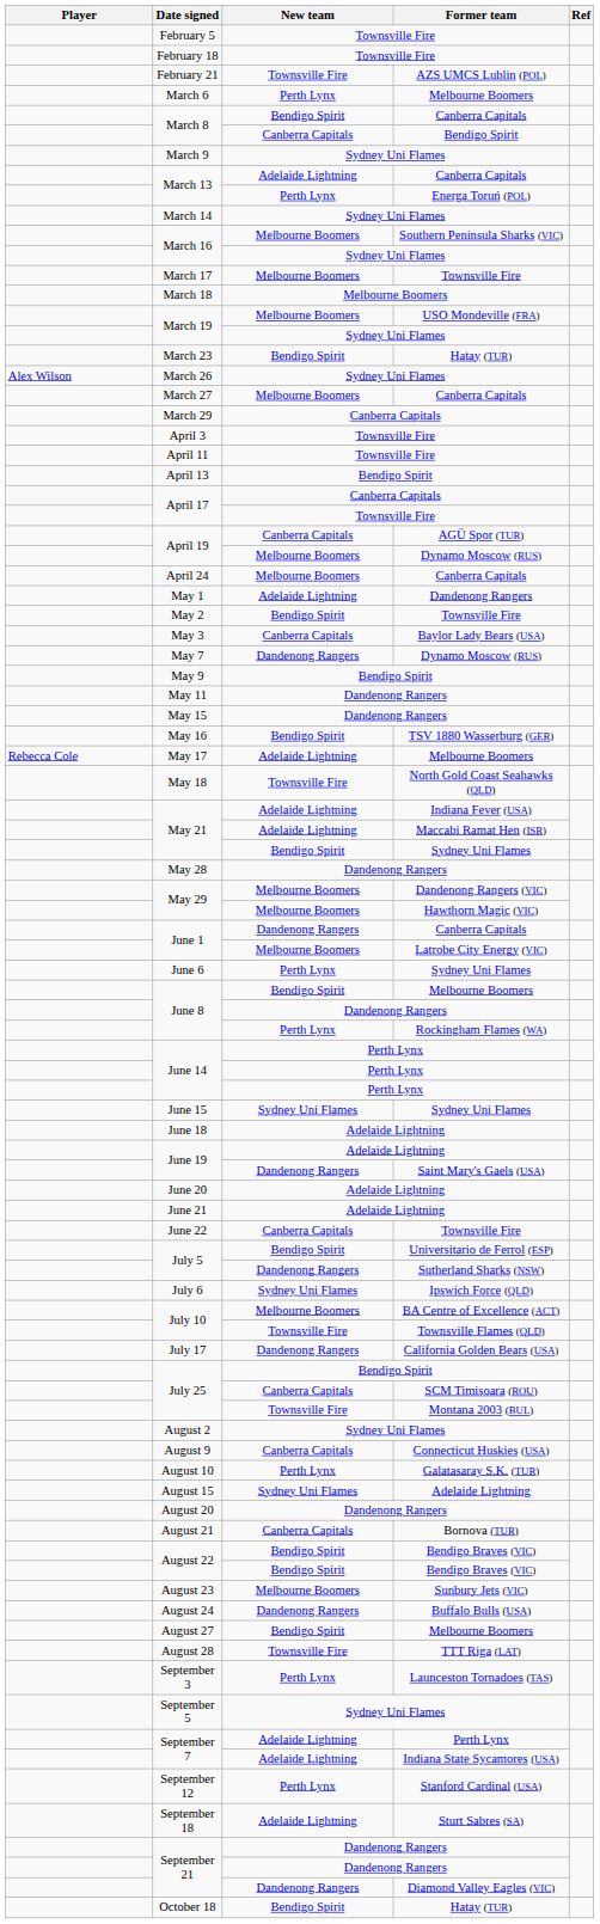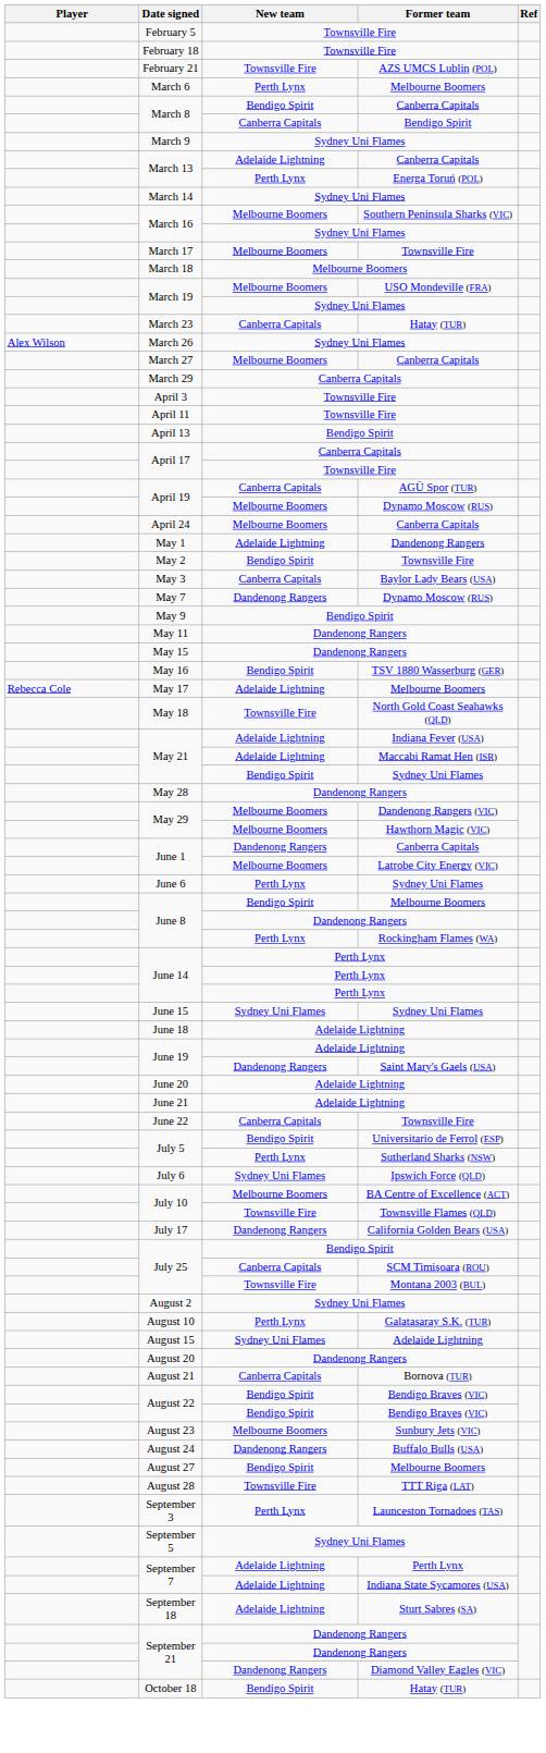 <table class="wikitable sortable" style="text-align:center">
 <tr>
 <th style="width:180px">Player</th>
 <th style="width:80px">Date signed</th>
 <th style="width:210px">New team</th>
 <th style="width:215px">Former team</th>
 <th class="unsortable">Ref</th>
 </tr>
 <tr>
 <td align="left"> </td>
 <td rowspan="1" align="center">February 5</td>
 <td colspan="2" align="center"><a href='#'>Townsville Fire</a></td>
 <td align="center"></td>
 </tr>
 <tr>
 <td align="left"> </td>
 <td align="center">February 18</td>
 <td colspan="2" align="center"><a href='#'>Townsville Fire</a></td>
 <td align="center"></td>
 </tr>
 <tr>
 <td align="left"> </td>
 <td rowspan="1" align="center">February 21</td>
 <td align="center"><a href='#'>Townsville Fire</a></td>
 <td align="center"><a href='#'>AZS UMCS Lublin</a> <small>(<a href='#'>POL</a>) </small></td>
 <td align="center"></td>
 </tr>
 <tr>
 <td align="left"> </td>
 <td rowspan="1" align="center">March 6</td>
 <td align="center"><a href='#'>Perth Lynx</a></td>
 <td align="center"><a href='#'>Melbourne Boomers</a></td>
 <td align="center"></td>
 </tr>
 <tr>
 <td align="left"> </td>
 <td rowspan="2" align="center">March 8</td>
 <td align="center"><a href='#'>Bendigo Spirit</a></td>
 <td align="center"><a href='#'>Canberra Capitals</a></td>
 <td align="center"></td>
 </tr>
 <tr>
 <td align="left"> </td>
 <td align="center"><a href='#'>Canberra Capitals</a></td>
 <td align="center"><a href='#'>Bendigo Spirit</a></td>
 <td align="center"></td>
 </tr>
 <tr>
 <td align="left"> </td>
 <td align="center">March 9</td>
 <td colspan="2" align="center"><a href='#'>Sydney Uni Flames</a></td>
 <td align="center"></td>
 </tr>
 <tr>
 <td align="left"> </td>
 <td rowspan="2" align="center">March 13</td>
 <td align="center"><a href='#'>Adelaide Lightning</a></td>
 <td align="center"><a href='#'>Canberra Capitals</a></td>
 <td align="center"></td>
 </tr>
 <tr>
 <td align="left"> </td>
 <td align="center"><a href='#'>Perth Lynx</a></td>
 <td align="center"><a href='#'>Energa Toruń</a> <small>(<a href='#'>POL</a>) </small></td>
 <td align="center"></td>
 </tr>
 <tr>
 <td align="left"> </td>
 <td align="center">March 14</td>
 <td colspan="2" align="center"><a href='#'>Sydney Uni Flames</a></td>
 <td align="center"></td>
 </tr>
 <tr>
 <td align="left"> </td>
 <td rowspan="2" align="center">March 16</td>
 <td align="center"><a href='#'>Melbourne Boomers</a></td>
 <td align="center"><a href='#'>Southern Peninsula Sharks</a> <small>(<a href='#'>VIC</a>) </small></td>
 <td align="center"></td>
 </tr>
 <tr>
 <td align="left"> </td>
 <td colspan="2" align="center"><a href='#'>Sydney Uni Flames</a></td>
 <td align="center"></td>
 </tr>
 <tr>
 <td align="left"> </td>
 <td rowspan="1" align="center">March 17</td>
 <td align="center"><a href='#'>Melbourne Boomers</a></td>
 <td align="center"><a href='#'>Townsville Fire</a></td>
 <td align="center"></td>
 </tr>
 <tr>
 <td align="left"> </td>
 <td rowspan="1" align="center">March 18</td>
 <td colspan="2" align="center"><a href='#'>Melbourne Boomers</a></td>
 <td align="center"></td>
 </tr>
 <tr>
 <td align="left"> </td>
 <td rowspan="2" align="center">March 19</td>
 <td align="center"><a href='#'>Melbourne Boomers</a></td>
 <td align="center"><a href='#'>USO Mondeville</a> <small>(<a href='#'>FRA</a>) </small></td>
 <td align="center"></td>
 </tr>
 <tr>
 <td align="left"> </td>
 <td colspan="2" align="center"><a href='#'>Sydney Uni Flames</a></td>
 <td align="center"></td>
 </tr>
 <tr>
 <td align="left"> </td>
 <td rowspan="1" align="center">March 23</td>
-<td align="center"><a href='#'>Bendigo Spirit</a></td>
+<td align="center"><a href='#'>Canberra Capitals</a></td>
 <td align="center"><a href='#'>Hatay</a> <small>(<a href='#'>TUR</a>) </small></td>
 <td align="center"></td>
 </tr>
 <tr>
 <td align="left"> <a href='#'>Alex Wilson</a></td>
 <td rowspan="1" align="center">March 26</td>
 <td colspan="2" align="center"><a href='#'>Sydney Uni Flames</a></td>
 <td align="center"></td>
 </tr>
 <tr>
 <td align="left"> </td>
 <td rowspan="1" align="center">March 27</td>
 <td align="center"><a href='#'>Melbourne Boomers</a></td>
 <td align="center"><a href='#'>Canberra Capitals</a></td>
 <td align="center"></td>
 </tr>
 <tr>
 <td align="left"> </td>
 <td align="center">March 29</td>
 <td colspan="2" align="center"><a href='#'>Canberra Capitals</a></td>
 <td align="center"></td>
 </tr>
 <tr>
 <td align="left"> </td>
 <td align="center">April 3</td>
 <td colspan="2" align="center"><a href='#'>Townsville Fire</a></td>
 <td align="center"></td>
 </tr>
 <tr>
 <td align="left"> </td>
 <td align="center">April 11</td>
 <td colspan="2" align="center"><a href='#'>Townsville Fire</a></td>
 <td align="center"></td>
 </tr>
 <tr>
 <td align="left"> </td>
 <td align="center">April 13</td>
 <td colspan="2" align="center"><a href='#'>Bendigo Spirit</a></td>
 <td align="center"></td>
 </tr>
 <tr>
 <td align="left"> </td>
 <td rowspan="2" align="center">April 17</td>
 <td colspan="2" align="center"><a href='#'>Canberra Capitals</a></td>
 <td align="center"></td>
 </tr>
 <tr>
 <td align="left"> </td>
 <td colspan="2" align="center"><a href='#'>Townsville Fire</a></td>
 <td align="center"></td>
 </tr>
 <tr>
 <td align="left"> </td>
 <td rowspan="2" align="center">April 19</td>
 <td align="center"><a href='#'>Canberra Capitals</a></td>
 <td align="center"><a href='#'>AGÜ Spor</a> <small>(<a href='#'>TUR</a>) </small></td>
 <td align="center"></td>
 </tr>
 <tr>
 <td align="left"> </td>
 <td align="center"><a href='#'>Melbourne Boomers</a></td>
 <td align="center"><a href='#'>Dynamo Moscow</a> <small>(<a href='#'>RUS</a>) </small></td>
 <td align="center"></td>
 </tr>
 <tr>
 <td align="left"> </td>
 <td rowspan="1" align="center">April 24</td>
 <td align="center"><a href='#'>Melbourne Boomers</a></td>
 <td align="center"><a href='#'>Canberra Capitals</a></td>
 <td align="center"></td>
 </tr>
 <tr>
 <td align="left"> </td>
 <td rowspan="1" align="center">May 1</td>
 <td align="center"><a href='#'>Adelaide Lightning</a></td>
 <td align="center"><a href='#'>Dandenong Rangers</a></td>
 <td align="center"></td>
 </tr>
 <tr>
 <td align="left"> </td>
 <td rowspan="1" align="center">May 2</td>
 <td align="center"><a href='#'>Bendigo Spirit</a></td>
 <td align="center"><a href='#'>Townsville Fire</a></td>
 <td align="center"></td>
 </tr>
 <tr>
 <td align="left"> </td>
 <td rowspan="1" align="center">May 3</td>
 <td align="center"><a href='#'>Canberra Capitals</a></td>
 <td align="center"><a href='#'>Baylor Lady Bears</a> <small>(<a href='#'>USA</a>) </small></td>
 <td align="center"></td>
 </tr>
 <tr>
 <td align="left"> </td>
 <td rowspan="1" align="center">May 7</td>
 <td align="center"><a href='#'>Dandenong Rangers</a></td>
 <td align="center"><a href='#'>Dynamo Moscow</a> <small>(<a href='#'>RUS</a>) </small></td>
 <td align="center"></td>
 </tr>
 <tr>
 <td align="left"> </td>
 <td rowspan="1" align="center">May 9</td>
 <td colspan="2" align="center"><a href='#'>Bendigo Spirit</a></td>
 <td align="center"></td>
 </tr>
 <tr>
 <td align="left"> </td>
 <td rowspan="1" align="center">May 11</td>
 <td colspan="2" align="center"><a href='#'>Dandenong Rangers</a></td>
 <td align="center"></td>
 </tr>
 <tr>
 <td align="left"> </td>
 <td rowspan="1" align="center">May 15</td>
 <td colspan="2" align="center"><a href='#'>Dandenong Rangers</a></td>
 <td align="center"></td>
 </tr>
 <tr>
 <td align="left"> </td>
 <td rowspan="1" align="center">May 16</td>
 <td align="center"><a href='#'>Bendigo Spirit</a></td>
 <td align="center"><a href='#'>TSV 1880 Wasserburg</a> <small>(<a href='#'>GER</a>) </small></td>
 <td align="center"></td>
 </tr>
 <tr>
 <td align="left"> <a href='#'>Rebecca Cole</a></td>
 <td rowspan="1" align="center">May 17</td>
 <td align="center"><a href='#'>Adelaide Lightning</a></td>
 <td align="center"><a href='#'>Melbourne Boomers</a></td>
 <td align="center"></td>
 </tr>
 <tr>
 <td align="left"> </td>
 <td rowspan="1" align="center">May 18</td>
 <td align="center"><a href='#'>Townsville Fire</a></td>
 <td align="center"><a href='#'>North Gold Coast Seahawks</a> <small>(<a href='#'>QLD</a>) </small></td>
 <td align="center"></td>
 </tr>
 <tr>
 <td align="left"> </td>
 <td rowspan="3" align="center">May 21</td>
 <td align="center"><a href='#'>Adelaide Lightning</a></td>
 <td align="center"><a href='#'>Indiana Fever</a> <small>(<a href='#'>USA</a>) </small></td>
 <td rowspan="2" align="center"></td>
 </tr>
 <tr>
 <td align="left"> </td>
 <td align="center"><a href='#'>Adelaide Lightning</a></td>
 <td align="center"><a href='#'>Maccabi Ramat Hen</a> <small>(<a href='#'>ISR</a>)</small></td>
 </tr>
 <tr>
 <td align="left"> </td>
 <td align="center"><a href='#'>Bendigo Spirit</a></td>
 <td align="center"><a href='#'>Sydney Uni Flames</a></td>
 <td align="center"></td>
 </tr>
 <tr>
 <td align="left"> </td>
 <td rowspan="1" align="center">May 28</td>
 <td colspan="2" align="center"><a href='#'>Dandenong Rangers</a></td>
 <td align="center"></td>
 </tr>
 <tr>
 <td align="left"> </td>
 <td rowspan="2" align="center">May 29</td>
 <td align="center"><a href='#'>Melbourne Boomers</a></td>
 <td align="center"><a href='#'>Dandenong Rangers</a> <small>(<a href='#'>VIC</a>) </small></td>
 <td rowspan="2" align="center"></td>
 </tr>
 <tr>
 <td align="left"> </td>
 <td align="center"><a href='#'>Melbourne Boomers</a></td>
 <td align="center"><a href='#'>Hawthorn Magic</a> <small>(<a href='#'>VIC</a>) </small></td>
 </tr>
 <tr>
 <td align="left"> </td>
 <td rowspan="2" align="center">June 1</td>
 <td align="center"><a href='#'>Dandenong Rangers</a></td>
 <td align="center"><a href='#'>Canberra Capitals</a></td>
 <td align="center"></td>
 </tr>
 <tr>
 <td align="left"> </td>
 <td align="center"><a href='#'>Melbourne Boomers</a></td>
 <td align="center"><a href='#'>Latrobe City Energy</a> <small>(<a href='#'>VIC</a>) </small></td>
 <td align="center"></td>
 </tr>
 <tr>
 <td align="left"> </td>
 <td rowspan="1" align="center">June 6</td>
 <td align="center"><a href='#'>Perth Lynx</a></td>
 <td align="center"><a href='#'>Sydney Uni Flames</a></td>
 <td align="center"></td>
 </tr>
 <tr>
 <td align="left"> </td>
 <td rowspan="3" align="center">June 8</td>
 <td align="center"><a href='#'>Bendigo Spirit</a></td>
 <td align="center"><a href='#'>Melbourne Boomers</a></td>
 <td align="center"></td>
 </tr>
 <tr>
 <td align="left"> </td>
 <td colspan="2" align="center"><a href='#'>Dandenong Rangers</a></td>
 <td align="center"></td>
 </tr>
 <tr>
 <td align="left"> </td>
 <td align="center"><a href='#'>Perth Lynx</a></td>
 <td align="center"><a href='#'>Rockingham Flames</a> <small>(<a href='#'>WA</a>) </small></td>
 <td align="center"></td>
 </tr>
 <tr>
 <td align="left"> </td>
 <td rowspan="3" align="center">June 14</td>
 <td colspan="2" align="center"><a href='#'>Perth Lynx</a></td>
 <td align="center"></td>
 </tr>
 <tr>
 <td align="left"> </td>
 <td colspan="2" align="center"><a href='#'>Perth Lynx</a></td>
 <td align="center"></td>
 </tr>
 <tr>
 <td align="left"> </td>
 <td colspan="2" align="center"><a href='#'>Perth Lynx</a></td>
 <td align="center"></td>
 </tr>
 <tr>
 <td align="left"> </td>
 <td rowspan="1" align="center">June 15</td>
 <td align="center"><a href='#'>Sydney Uni Flames</a></td>
 <td align="center"><a href='#'>Sydney Uni Flames</a></td>
 <td align="center"></td>
 </tr>
 <tr>
 <td align="left"> </td>
 <td rowspan="1" align="center">June 18</td>
 <td colspan="2" align="center"><a href='#'>Adelaide Lightning</a></td>
 <td align="center"></td>
 </tr>
 <tr>
 <td align="left"> </td>
 <td rowspan="2" align="center">June 19</td>
 <td colspan="2" align="center"><a href='#'>Adelaide Lightning</a></td>
 <td align="center"></td>
 </tr>
 <tr>
 <td align="left"> </td>
 <td align="center"><a href='#'>Dandenong Rangers</a></td>
 <td align="center"><a href='#'>Saint Mary's Gaels</a> <small>(<a href='#'>USA</a>) </small></td>
 <td align="center"></td>
 </tr>
 <tr>
 <td align="left"> </td>
 <td rowspan="1" align="center">June 20</td>
 <td colspan="2" align="center"><a href='#'>Adelaide Lightning</a></td>
 <td align="center"></td>
 </tr>
 <tr>
 <td align="left"> </td>
 <td rowspan="1" align="center">June 21</td>
 <td colspan="2" align="center"><a href='#'>Adelaide Lightning</a></td>
 <td align="center"></td>
 </tr>
 <tr>
 <td align="left"> </td>
 <td rowspan="1" align="center">June 22</td>
 <td align="center"><a href='#'>Canberra Capitals</a></td>
 <td align="center"><a href='#'>Townsville Fire</a></td>
 <td align="center"></td>
 </tr>
 <tr>
 <td align="left"> </td>
 <td rowspan="2" align="center">July 5</td>
 <td align="center"><a href='#'>Bendigo Spirit</a></td>
 <td align="center"><a href='#'>Universitario de Ferrol</a> <small>(<a href='#'>ESP</a>) </small></td>
 <td align="center"></td>
 </tr>
 <tr>
 <td align="left"> </td>
-<td align="center"><a href='#'>Dandenong Rangers</a></td>
+<td align="center"><a href='#'>Perth Lynx</a></td>
 <td align="center"><a href='#'>Sutherland Sharks</a> <small>(<a href='#'>NSW</a>) </small></td>
 <td align="center"></td>
 </tr>
 <tr>
 <td align="left"> </td>
 <td rowspan="1" align="center">July 6</td>
 <td align="center"><a href='#'>Sydney Uni Flames</a></td>
 <td align="center"><a href='#'>Ipswich Force</a> <small>(<a href='#'>QLD</a>) </small></td>
 <td align="center"></td>
 </tr>
 <tr>
 <td align="left"> </td>
 <td rowspan="2" align="center">July 10</td>
 <td align="center"><a href='#'>Melbourne Boomers</a></td>
 <td align="center"><a href='#'>BA Centre of Excellence</a> <small>(<a href='#'>ACT</a>) </small></td>
 <td align="center"></td>
 </tr>
 <tr>
 <td align="left"> </td>
 <td align="center"><a href='#'>Townsville Fire</a></td>
 <td align="center"><a href='#'>Townsville Flames</a> <small>(<a href='#'>QLD</a>) </small></td>
 <td align="center"></td>
 </tr>
 <tr>
 <td align="left"> </td>
 <td rowspan="1" align="center">July 17</td>
 <td align="center"><a href='#'>Dandenong Rangers</a></td>
 <td align="center"><a href='#'>California Golden Bears</a> <small>(<a href='#'>USA</a>) </small></td>
 <td align="center"></td>
 </tr>
 <tr>
 <td align="left"> </td>
 <td rowspan="3" align="center">July 25</td>
 <td colspan="2" align="center"><a href='#'>Bendigo Spirit</a></td>
 <td align="center"></td>
 </tr>
 <tr>
 <td align="left"> </td>
 <td align="center"><a href='#'>Canberra Capitals</a></td>
 <td align="center"><a href='#'>SCM Timișoara</a> <small>(<a href='#'>ROU</a>) </small></td>
 <td align="center"></td>
 </tr>
 <tr>
 <td align="left"> </td>
 <td align="center"><a href='#'>Townsville Fire</a></td>
 <td align="center"><a href='#'>Montana 2003</a> <small>(<a href='#'>BUL</a>) </small></td>
 <td align="center"></td>
 </tr>
 <tr>
 <td align="left"> </td>
 <td rowspan="1" align="center">August 2</td>
 <td colspan="2" align="center"><a href='#'>Sydney Uni Flames</a></td>
-<td align="center"></td>
-</tr>
-<tr>
-<td align="left"> </td>
-<td rowspan="1" align="center">August 9</td>
-<td align="center"><a href='#'>Canberra Capitals</a></td>
-<td align="center"><a href='#'>Connecticut Huskies</a> <small>(<a href='#'>USA</a>) </small></td>
 <td align="center"></td>
 </tr>
 <tr>
 <td align="left"> </td>
 <td rowspan="1" align="center">August 10</td>
 <td align="center"><a href='#'>Perth Lynx</a></td>
 <td align="center"><a href='#'>Galatasaray S.K.</a> <small>(<a href='#'>TUR</a>) </small></td>
 <td align="center"></td>
 </tr>
 <tr>
 <td align="left"> </td>
 <td rowspan="1" align="center">August 15</td>
 <td align="center"><a href='#'>Sydney Uni Flames</a></td>
 <td align="center"><a href='#'>Adelaide Lightning</a></td>
 <td align="center"></td>
 </tr>
 <tr>
 <td align="left"> </td>
 <td rowspan="1" align="center">August 20</td>
 <td colspan="2" align="center"><a href='#'>Dandenong Rangers</a></td>
 <td align="center"></td>
 </tr>
 <tr>
 <td align="left"> </td>
 <td rowspan="1" align="center">August 21</td>
 <td align="center"><a href='#'>Canberra Capitals</a></td>
 <td align="center">Bornova <small>(<a href='#'>TUR</a>) </small></td>
 <td align="center"></td>
 </tr>
 <tr>
 <td align="left"> </td>
 <td rowspan="2" align="center">August 22</td>
 <td align="center"><a href='#'>Bendigo Spirit</a></td>
 <td align="center"><a href='#'>Bendigo Braves</a> <small>(<a href='#'>VIC</a>) </small></td>
 <td rowspan="2" align="center"></td>
 </tr>
 <tr>
 <td align="left"> </td>
 <td align="center"><a href='#'>Bendigo Spirit</a></td>
 <td align="center"><a href='#'>Bendigo Braves</a> <small>(<a href='#'>VIC</a>) </small></td>
 </tr>
 <tr>
 <td align="left"> </td>
 <td rowspan="1" align="center">August 23</td>
 <td align="center"><a href='#'>Melbourne Boomers</a></td>
 <td align="center"><a href='#'>Sunbury Jets</a> <small>(<a href='#'>VIC</a>) </small></td>
 <td align="center"></td>
 </tr>
 <tr>
 <td align="left"> </td>
 <td rowspan="1" align="center">August 24</td>
 <td align="center"><a href='#'>Dandenong Rangers</a></td>
 <td align="center"><a href='#'>Buffalo Bulls</a> <small>(<a href='#'>USA</a>) </small></td>
 <td align="center"></td>
 </tr>
 <tr>
 <td align="left"> </td>
 <td align="center">August 27</td>
 <td align="center"><a href='#'>Bendigo Spirit</a></td>
 <td align="center"><a href='#'>Melbourne Boomers</a></td>
 <td align="center"></td>
 </tr>
 <tr>
 <td align="left"> </td>
 <td align="center">August 28</td>
 <td align="center"><a href='#'>Townsville Fire</a></td>
 <td align="center"><a href='#'>TTT Riga</a> <small>(<a href='#'>LAT</a>) </small></td>
 <td align="center"></td>
 </tr>
 <tr>
 <td align="left"> </td>
 <td align="center">September 3</td>
 <td align="center"><a href='#'>Perth Lynx</a></td>
 <td align="center"><a href='#'>Launceston Tornadoes</a> <small>(<a href='#'>TAS</a>) </small></td>
 <td align="center"></td>
 </tr>
 <tr>
 <td align="left"> </td>
 <td rowspan="1" align="center">September 5</td>
 <td colspan="2" align="center"><a href='#'>Sydney Uni Flames</a></td>
 <td align="center"></td>
 </tr>
 <tr>
 <td align="left"> </td>
 <td rowspan="2" align="center">September 7</td>
 <td align="center"><a href='#'>Adelaide Lightning</a></td>
 <td align="center"><a href='#'>Perth Lynx</a></td>
 <td rowspan="2" align="center"></td>
 </tr>
 <tr>
 <td align="left"> </td>
 <td align="center"><a href='#'>Adelaide Lightning</a></td>
 <td align="center"><a href='#'>Indiana State Sycamores</a> <small>(<a href='#'>USA</a>) </small></td>
 </tr>
 <tr>
 <td align="left"> </td>
-<td rowspan="1" align="center">September 12</td>
-<td align="center"><a href='#'>Perth Lynx</a></td>
-<td align="center"><a href='#'>Stanford Cardinal</a> <small>(<a href='#'>USA</a>) </small></td>
-<td align="center"></td>
-</tr>
-<tr>
-<td align="left"> </td>
 <td rowspan="1" align="center">September 18</td>
 <td align="center"><a href='#'>Adelaide Lightning</a></td>
 <td align="center"><a href='#'>Sturt Sabres</a> <small>(<a href='#'>SA</a>) </small></td>
 <td align="center"></td>
 </tr>
 <tr>
 <td align="left"> </td>
 <td rowspan="3" align="center">September 21</td>
 <td colspan="2" align="center"><a href='#'>Dandenong Rangers</a></td>
 <td rowspan="3" align="center"></td>
 </tr>
 <tr>
 <td align="left"> </td>
 <td colspan="2" align="center"><a href='#'>Dandenong Rangers</a></td>
 </tr>
 <tr>
 <td align="left"> </td>
 <td align="center"><a href='#'>Dandenong Rangers</a></td>
 <td align="center"><a href='#'>Diamond Valley Eagles</a> <small>(<a href='#'>VIC</a>) </small></td>
 </tr>
 <tr>
 <td align="left"> </td>
 <td rowspan="1" align="center">October 18</td>
 <td align="center"><a href='#'>Bendigo Spirit</a></td>
 <td align="center"><a href='#'>Hatay</a> <small>(<a href='#'>TUR</a>) </small></td>
 <td align="center"></td>
 </tr>
 </table>
